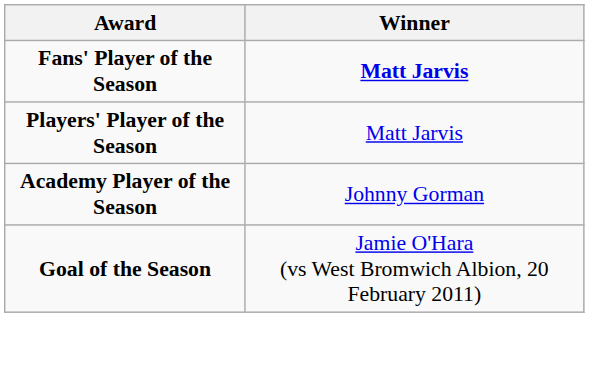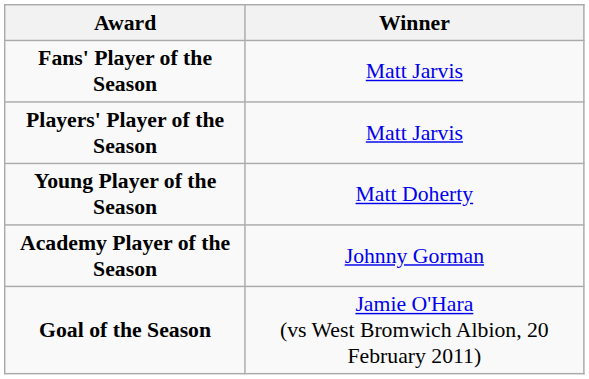 <table class="wikitable" style="text-align:center; font-size:95%;width:65%; text-align:left">
 <tr>
 <th><strong>Award</strong></th>
 <th><strong>Winner</strong></th>
 </tr>
 <tr style="text-align:center;">
 <td><strong>Fans' Player of the Season</strong></td>
-<td style="text-align:center;"><strong><a href='#'>Matt Jarvis</a></strong></td>
+<td style="text-align:center;"><a href='#'>Matt Jarvis</a></td>
 </tr>
 <tr style="text-align:center;">
 <td><strong>Players' Player of the Season</strong></td>
 <td style="text-align:center;"><a href='#'>Matt Jarvis</a></td>
+</tr>
+<tr>
+<td style="text-align:center;"><strong>Young Player of the Season</strong></td>
+<td style="text-align:center;"><a href='#'>Matt Doherty</a></td>
 </tr>
 <tr style="text-align:center;">
 <td><strong>Academy Player of the Season</strong></td>
 <td style="text-align:center;"><a href='#'>Johnny Gorman</a></td>
 </tr>
 <tr>
 <td style="text-align:center;"><strong>Goal of the Season</strong></td>
 <td style="text-align:center;"><a href='#'>Jamie O'Hara</a><br>(vs West Bromwich Albion, 20 February 2011)</td>
 </tr>
 </table>
